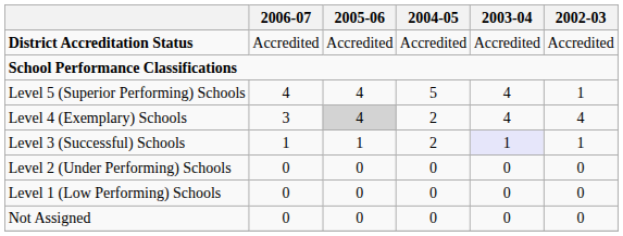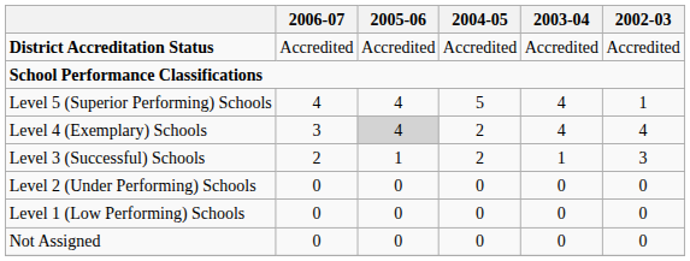 <table class="wikitable" style="font-size: 95%;">
 <tr>
 <th></th>
 <th>2006-07</th>
 <th>2005-06</th>
 <th>2004-05</th>
 <th>2003-04</th>
 <th>2002-03</th>
 </tr>
 <tr>
 <td align="left"><strong>District Accreditation Status</strong></td>
 <td align="center">Accredited</td>
 <td align="center">Accredited</td>
 <td align="center">Accredited</td>
 <td align="center">Accredited</td>
 <td align="center">Accredited</td>
 </tr>
 <tr>
 <td align="left" colspan="6"><strong>School Performance Classifications</strong></td>
 </tr>
 <tr>
 <td align="left">Level 5 (Superior Performing) Schools</td>
 <td align="center">4</td>
 <td align="center">4</td>
 <td align="center">5</td>
 <td align="center">4</td>
 <td align="center">1</td>
 </tr>
 <tr>
 <td align="left">Level 4 (Exemplary) Schools</td>
 <td align="center">3</td>
 <td align="center" style="background: lightgrey;">4</td>
 <td align="center">2</td>
 <td align="center">4</td>
 <td align="center">4</td>
 </tr>
 <tr>
 <td align="left">Level 3 (Successful) Schools</td>
-<td align="center">1</td>
+<td align="center">2</td>
 <td align="center">1</td>
 <td align="center">2</td>
-<td align="center" style="background: lavender;">1</td>
 <td align="center">1</td>
+<td align="center">3</td>
 </tr>
 <tr>
 <td align="left">Level 2 (Under Performing) Schools</td>
 <td align="center">0</td>
 <td align="center">0</td>
 <td align="center">0</td>
 <td align="center">0</td>
 <td align="center">0</td>
 </tr>
 <tr>
 <td align="left">Level 1 (Low Performing) Schools</td>
 <td align="center">0</td>
 <td align="center">0</td>
 <td align="center">0</td>
 <td align="center">0</td>
 <td align="center">0</td>
 </tr>
 <tr>
 <td align="left">Not Assigned</td>
 <td align="center">0</td>
 <td align="center">0</td>
 <td align="center">0</td>
 <td align="center">0</td>
 <td align="center">0</td>
 </tr>
 <tr>
 </tr>
 </table>
